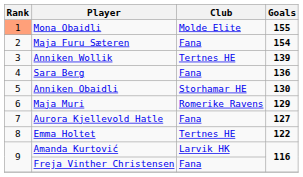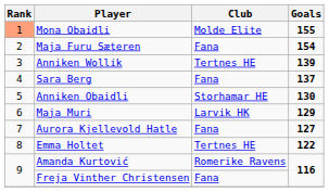 <table class="wikitable" style="text-align:center">
 <tr>
 <th>Rank</th>
 <th>Player</th>
 <th>Club</th>
 <th>Goals</th>
 </tr>
 <tr>
 <td style="background: lightsalmon;">1</td>
 <td style="text-align:left"> <a href='#'>Mona Obaidli</a></td>
 <td style="text-align:left"><a href='#'>Molde Elite</a></td>
 <td><strong>155</strong></td>
 </tr>
 <tr>
 <td>2</td>
 <td style="text-align:left"> <a href='#'>Maja Furu Sæteren</a></td>
 <td style="text-align:left"><a href='#'>Fana</a></td>
 <td><strong>154</strong></td>
 </tr>
 <tr>
 <td>3</td>
 <td style="text-align:left"> <a href='#'>Anniken Wollik</a></td>
 <td style="text-align:left"><a href='#'>Tertnes HE</a></td>
 <td><strong>139</strong></td>
 </tr>
 <tr>
 <td>4</td>
 <td style="text-align:left"> <a href='#'>Sara Berg</a></td>
 <td style="text-align:left"><a href='#'>Fana</a></td>
-<td><strong>136</strong></td>
+<td><strong>137</strong></td>
 </tr>
 <tr>
 <td>5</td>
 <td style="text-align:left"> <a href='#'>Anniken Obaidli</a></td>
 <td style="text-align:left"><a href='#'>Storhamar HE</a></td>
 <td><strong>130</strong></td>
 </tr>
 <tr>
 <td>6</td>
 <td style="text-align:left"> <a href='#'>Maja Muri</a></td>
-<td style="text-align:left"><a href='#'>Romerike Ravens</a></td>
+<td style="text-align:left"><a href='#'>Larvik HK</a></td>
 <td><strong>129</strong></td>
 </tr>
 <tr>
 <td>7</td>
 <td style="text-align:left"> <a href='#'>Aurora Kjellevold Hatle</a></td>
 <td style="text-align:left"><a href='#'>Fana</a></td>
 <td><strong>127</strong></td>
 </tr>
 <tr>
 <td>8</td>
 <td style="text-align:left"> <a href='#'>Emma Holtet</a></td>
 <td style="text-align:left"><a href='#'>Tertnes HE</a></td>
 <td><strong>122</strong></td>
 </tr>
 <tr>
 <td rowspan=2>9</td>
 <td style="text-align:left"> <a href='#'>Amanda Kurtović</a></td>
-<td style="text-align:left"><a href='#'>Larvik HK</a></td>
+<td style="text-align:left"><a href='#'>Romerike Ravens</a></td>
 <td rowspan=2><strong>116</strong></td>
 </tr>
 <tr>
 <td style="text-align:left"> <a href='#'>Freja Vinther Christensen</a></td>
 <td style="text-align:left"><a href='#'>Fana</a></td>
 </tr>
 <tr>
 </tr>
 </table>
